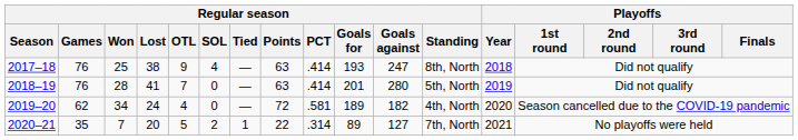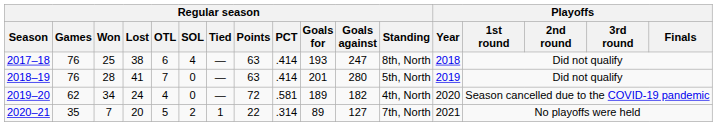 <table class="wikitable" style="text-align:center; font-size:100%">
 <tr>
 <th colspan=12>Regular season</th>
 <th colspan=5>Playoffs</th>
 </tr>
 <tr>
 <th>Season</th>
 <th>Games</th>
 <th>Won</th>
 <th>Lost</th>
 <th>OTL</th>
 <th>SOL</th>
 <th>Tied</th>
 <th>Points</th>
 <th>PCT</th>
 <th>Goals<br>for</th>
 <th>Goals<br>against</th>
 <th>Standing</th>
 <th>Year</th>
 <th>1st<br>round</th>
 <th>2nd<br>round</th>
 <th>3rd<br>round</th>
 <th>Finals</th>
 </tr>
 <tr>
 <td><a href='#'>2017–18</a></td>
 <td>76</td>
 <td>25</td>
 <td>38</td>
-<td>9</td>
+<td>6</td>
 <td>4</td>
 <td>—</td>
 <td>63</td>
 <td>.414</td>
 <td>193</td>
 <td>247</td>
 <td>8th, North</td>
 <td><a href='#'>2018</a></td>
 <td colspan="4">Did not qualify</td>
 </tr>
 <tr>
 <td><a href='#'>2018–19</a></td>
 <td>76</td>
 <td>28</td>
 <td>41</td>
 <td>7</td>
 <td>0</td>
 <td>—</td>
 <td>63</td>
 <td>.414</td>
 <td>201</td>
 <td>280</td>
 <td>5th, North</td>
 <td><a href='#'>2019</a></td>
 <td colspan="4">Did not qualify</td>
 </tr>
 <tr>
 <td><a href='#'>2019–20</a></td>
 <td>62</td>
 <td>34</td>
 <td>24</td>
 <td>4</td>
 <td>0</td>
 <td>—</td>
 <td>72</td>
 <td>.581</td>
 <td>189</td>
 <td>182</td>
 <td>4th, North</td>
 <td>2020</td>
 <td colspan="4">Season cancelled due to the <a href='#'>COVID-19 pandemic</a></td>
 </tr>
 <tr>
 <td><a href='#'>2020–21</a></td>
 <td>35</td>
 <td>7</td>
 <td>20</td>
 <td>5</td>
 <td>2</td>
 <td>1</td>
 <td>22</td>
 <td>.314</td>
 <td>89</td>
 <td>127</td>
 <td>7th, North</td>
 <td>2021</td>
 <td colspan="4">No playoffs were held</td>
 </tr>
 </table>
